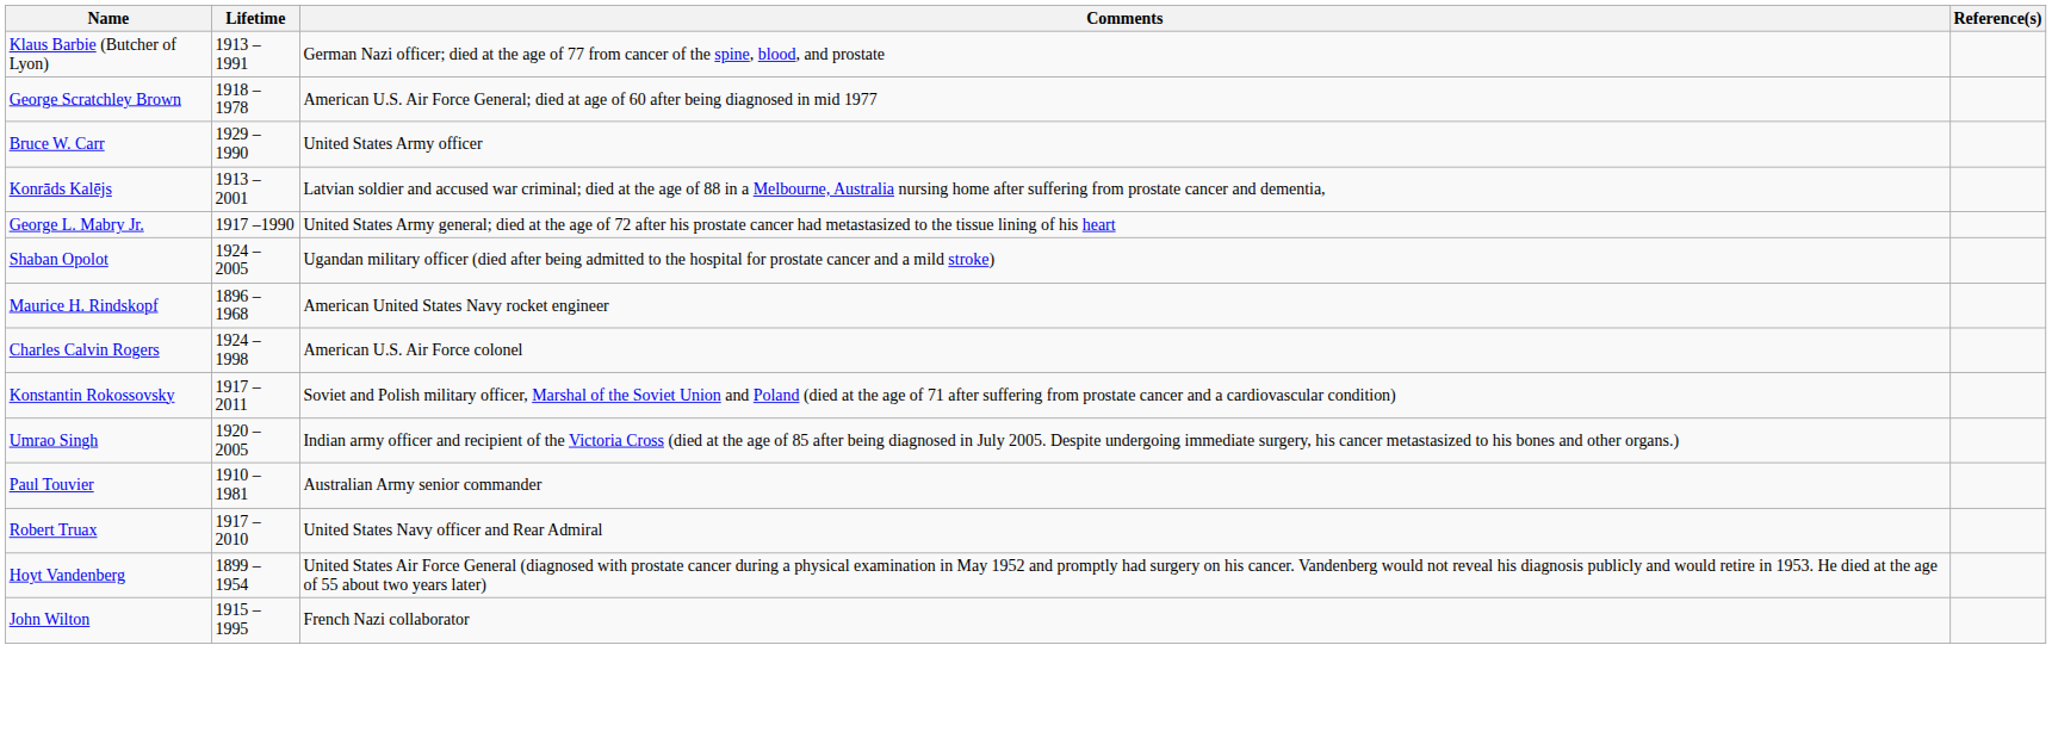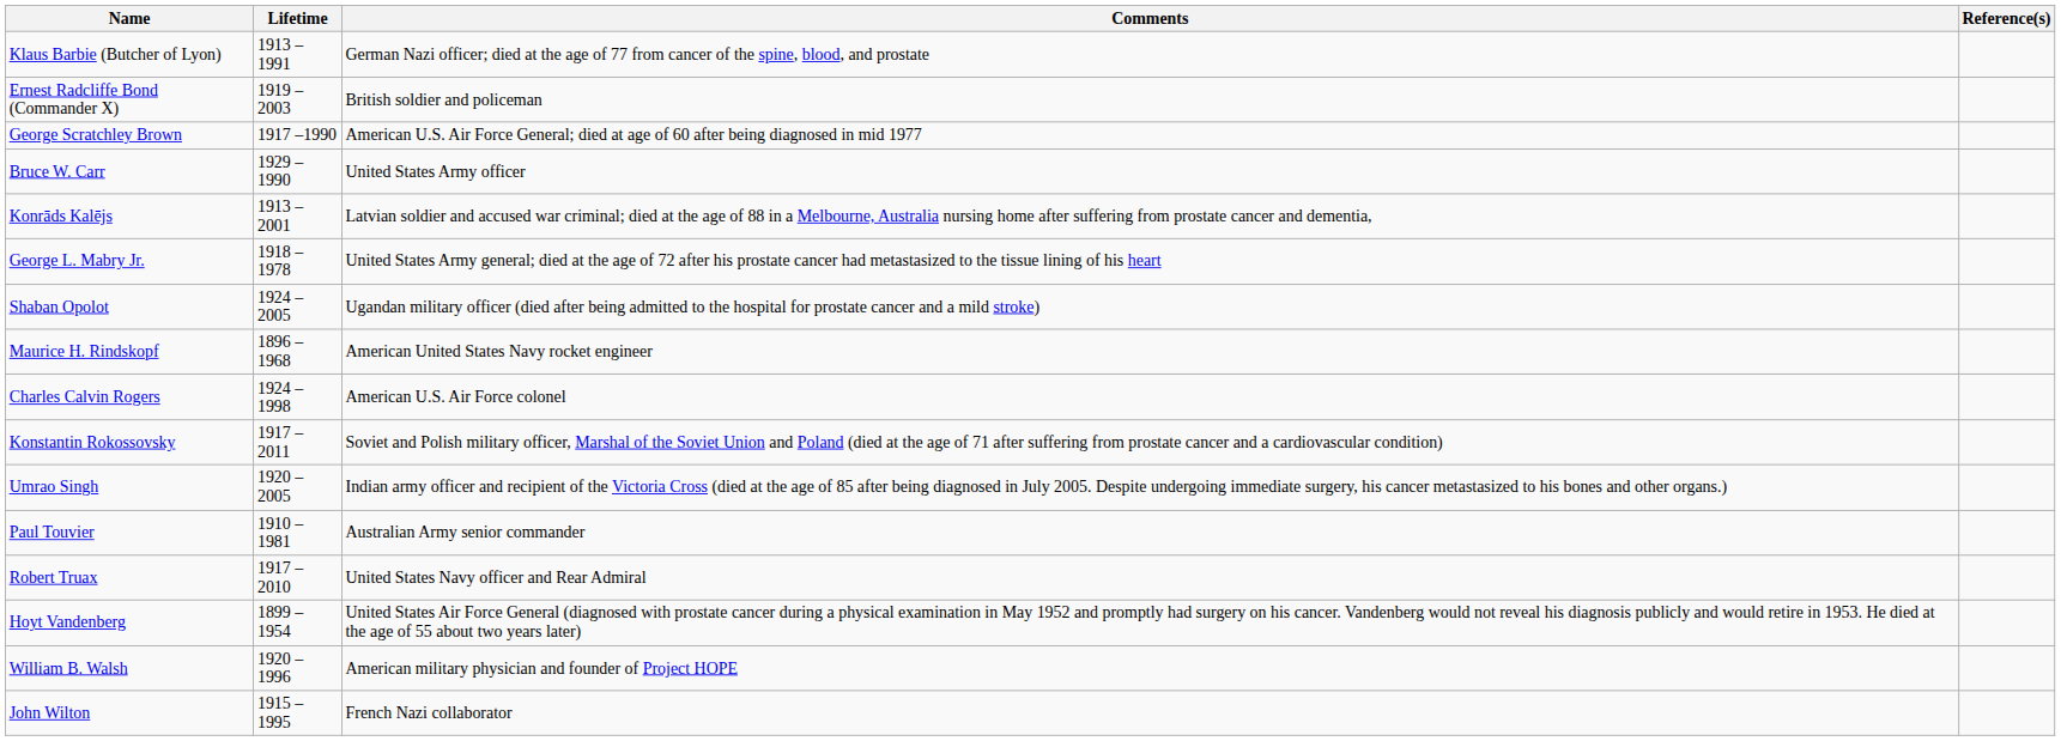 <table class="wikitable">
 <tr>
 <th>Name</th>
 <th>Lifetime</th>
 <th>Comments</th>
 <th>Reference(s)</th>
 </tr>
 <tr>
 <td><a href='#'>Klaus Barbie</a> (Butcher of Lyon)</td>
 <td>1913 – 1991</td>
 <td>German Nazi officer; died at the age of 77 from cancer of the <a href='#'>spine</a>, <a href='#'>blood</a>, and prostate</td>
 <td></td>
 </tr>
 <tr>
+<td><a href='#'>Ernest Radcliffe Bond</a> (Commander X)</td>
+<td>1919 – 2003</td>
+<td>British soldier and policeman</td>
+<td></td>
+</tr>
+<tr>
 <td><a href='#'>George Scratchley Brown</a></td>
-<td>1918 – 1978</td>
+<td>1917 –1990</td>
 <td>American U.S. Air Force General; died at age of 60 after being diagnosed in mid 1977</td>
 <td></td>
 </tr>
 <tr>
 <td><a href='#'>Bruce W. Carr</a></td>
 <td>1929 – 1990</td>
 <td>United States Army officer</td>
 <td></td>
 </tr>
 <tr>
 <td><a href='#'>Konrāds Kalējs</a></td>
 <td>1913 – 2001</td>
 <td>Latvian soldier and accused war criminal; died at the age of 88 in a <a href='#'>Melbourne, Australia</a> nursing home after suffering from prostate cancer and dementia,</td>
 <td></td>
 </tr>
 <tr>
 <td><a href='#'>George L. Mabry Jr.</a></td>
-<td>1917 –1990</td>
+<td>1918 – 1978</td>
 <td>United States Army general; died at the age of 72 after his prostate cancer had metastasized to the tissue lining of his <a href='#'>heart</a></td>
 <td></td>
 </tr>
 <tr>
 <td><a href='#'>Shaban Opolot</a></td>
 <td>1924 – 2005</td>
 <td>Ugandan military officer (died after being admitted to the hospital for prostate cancer and a mild <a href='#'>stroke</a>)</td>
 <td></td>
 </tr>
 <tr>
 <td><a href='#'>Maurice H. Rindskopf</a></td>
 <td>1896 – 1968</td>
 <td>American United States Navy rocket engineer</td>
 <td></td>
 </tr>
 <tr>
 <td><a href='#'>Charles Calvin Rogers</a></td>
 <td>1924 – 1998</td>
 <td>American U.S. Air Force colonel</td>
 <td></td>
 </tr>
 <tr>
 <td><a href='#'>Konstantin Rokossovsky</a></td>
 <td>1917 – 2011</td>
 <td>Soviet and Polish military officer, <a href='#'>Marshal of the Soviet Union</a> and <a href='#'>Poland</a> (died at the age of 71 after suffering from prostate cancer and a cardiovascular condition)</td>
 <td></td>
 </tr>
 <tr>
 <td><a href='#'>Umrao Singh</a></td>
 <td>1920 – 2005</td>
 <td>Indian army officer and recipient of the <a href='#'>Victoria Cross</a> (died at the age of 85 after being diagnosed in July 2005. Despite undergoing immediate surgery, his cancer metastasized to his bones and other organs.)</td>
 <td></td>
 </tr>
 <tr>
 <td><a href='#'>Paul Touvier</a></td>
 <td>1910 – 1981</td>
 <td>Australian Army senior commander</td>
 <td></td>
 </tr>
 <tr>
 <td><a href='#'>Robert Truax</a></td>
 <td>1917 – 2010</td>
 <td>United States Navy officer and Rear Admiral</td>
 <td></td>
 </tr>
 <tr>
 <td><a href='#'>Hoyt Vandenberg</a></td>
 <td>1899 – 1954</td>
 <td>United States Air Force General (diagnosed with prostate cancer during a physical examination in May 1952 and promptly had surgery on his cancer. Vandenberg would not reveal his diagnosis publicly and would retire in 1953. He died at the age of 55 about two years later)</td>
 <td></td>
 </tr>
 <tr>
+<td><a href='#'>William B. Walsh</a></td>
+<td>1920 – 1996</td>
+<td>American military physician and founder of <a href='#'>Project HOPE</a></td>
+<td></td>
+</tr>
+<tr>
 <td><a href='#'>John Wilton</a></td>
 <td>1915 – 1995</td>
 <td>French Nazi collaborator</td>
 <td></td>
 </tr>
 </table>
